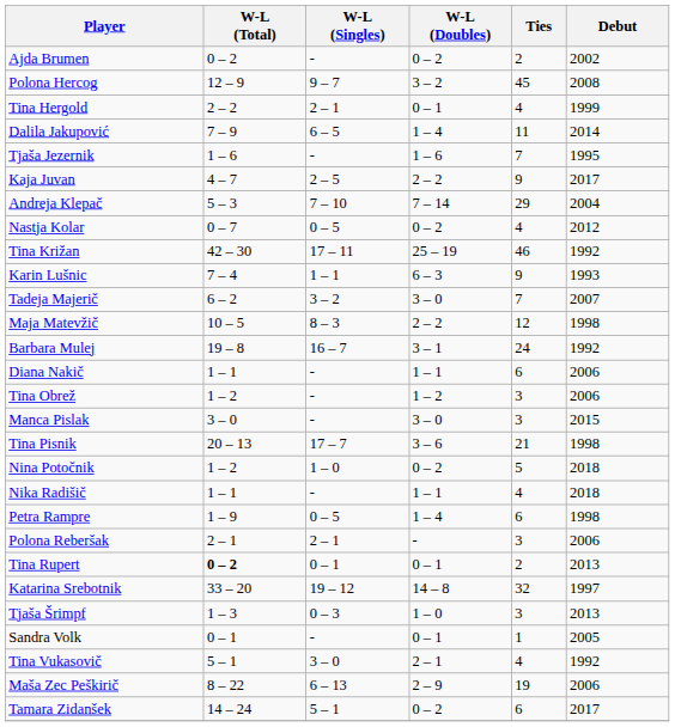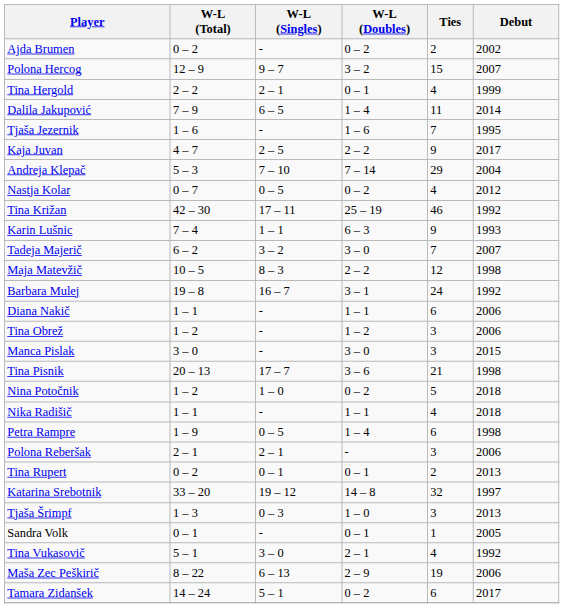 <table class="wikitable sortable" style=font-size:97%>
 <tr>
 <th width=200><a href='#'>Player</a></th>
 <th width=100>W-L<br>(Total)</th>
 <th width=100>W-L<br>(<a href='#'>Singles</a>)</th>
 <th width=100>W-L<br>(<a href='#'>Doubles</a>)</th>
 <th width=50>Ties</th>
 <th width=100>Debut</th>
 </tr>
 <tr>
 <td><a href='#'>Ajda Brumen</a></td>
 <td>0 – 2</td>
 <td>-</td>
 <td>0 – 2</td>
 <td>2</td>
 <td>2002</td>
 </tr>
 <tr>
 <td><a href='#'>Polona Hercog</a></td>
 <td>12 – 9</td>
 <td>9 – 7</td>
 <td>3 – 2</td>
-<td>45</td>
-<td>2008</td>
+<td>15</td>
+<td>2007</td>
 </tr>
 <tr>
 <td><a href='#'>Tina Hergold</a></td>
 <td>2 – 2</td>
 <td>2 – 1</td>
 <td>0 – 1</td>
 <td>4</td>
 <td>1999</td>
 </tr>
 <tr>
 <td><a href='#'>Dalila Jakupović</a></td>
 <td>7 – 9</td>
 <td>6 – 5</td>
 <td>1 – 4</td>
 <td>11</td>
 <td>2014</td>
 </tr>
 <tr>
 <td><a href='#'>Tjaša Jezernik</a></td>
 <td>1 – 6</td>
 <td>-</td>
 <td>1 – 6</td>
 <td>7</td>
 <td>1995</td>
 </tr>
 <tr>
 <td><a href='#'>Kaja Juvan</a></td>
 <td>4 – 7</td>
 <td>2 – 5</td>
 <td>2 – 2</td>
 <td>9</td>
 <td>2017</td>
 </tr>
 <tr>
 <td><a href='#'>Andreja Klepač</a></td>
 <td>5 – 3</td>
 <td>7 – 10</td>
 <td>7 – 14</td>
 <td>29</td>
 <td>2004</td>
 </tr>
 <tr>
 <td><a href='#'>Nastja Kolar</a></td>
 <td>0 – 7</td>
 <td>0 – 5</td>
 <td>0 – 2</td>
 <td>4</td>
 <td>2012</td>
 </tr>
 <tr>
 <td><a href='#'>Tina Križan</a></td>
 <td>42 – 30</td>
 <td>17 – 11</td>
 <td>25 – 19</td>
 <td>46</td>
 <td>1992</td>
 </tr>
 <tr>
 <td><a href='#'>Karin Lušnic</a></td>
 <td>7 – 4</td>
 <td>1 – 1</td>
 <td>6 – 3</td>
 <td>9</td>
 <td>1993</td>
 </tr>
 <tr>
 <td><a href='#'>Tadeja Majerič</a></td>
 <td>6 – 2</td>
 <td>3 – 2</td>
 <td>3 – 0</td>
 <td>7</td>
 <td>2007</td>
 </tr>
 <tr>
 <td><a href='#'>Maja Matevžič</a></td>
 <td>10 – 5</td>
 <td>8 – 3</td>
 <td>2 – 2</td>
 <td>12</td>
 <td>1998</td>
 </tr>
 <tr>
 <td><a href='#'>Barbara Mulej</a></td>
 <td>19 – 8</td>
 <td>16 – 7</td>
 <td>3 – 1</td>
 <td>24</td>
 <td>1992</td>
 </tr>
 <tr>
 <td><a href='#'>Diana Nakič</a></td>
 <td>1 – 1</td>
 <td>-</td>
 <td>1 – 1</td>
 <td>6</td>
 <td>2006</td>
 </tr>
 <tr>
 <td><a href='#'>Tina Obrež</a></td>
 <td>1 – 2</td>
 <td>-</td>
 <td>1 – 2</td>
 <td>3</td>
 <td>2006</td>
 </tr>
 <tr>
 <td><a href='#'>Manca Pislak</a></td>
 <td>3 – 0</td>
 <td>-</td>
 <td>3 – 0</td>
 <td>3</td>
 <td>2015</td>
 </tr>
 <tr>
 <td><a href='#'>Tina Pisnik</a></td>
 <td>20 – 13</td>
 <td>17 – 7</td>
 <td>3 – 6</td>
 <td>21</td>
 <td>1998</td>
 </tr>
 <tr>
 <td><a href='#'>Nina Potočnik</a></td>
 <td>1 – 2</td>
 <td>1 – 0</td>
 <td>0 – 2</td>
 <td>5</td>
 <td>2018</td>
 </tr>
 <tr>
 <td><a href='#'>Nika Radišič</a></td>
 <td>1 – 1</td>
 <td>-</td>
 <td>1 – 1</td>
 <td>4</td>
 <td>2018</td>
 </tr>
 <tr>
 <td><a href='#'>Petra Rampre</a></td>
 <td>1 – 9</td>
 <td>0 – 5</td>
 <td>1 – 4</td>
 <td>6</td>
 <td>1998</td>
 </tr>
 <tr>
 <td><a href='#'>Polona Reberšak</a></td>
 <td>2 – 1</td>
 <td>2 – 1</td>
 <td>-</td>
 <td>3</td>
 <td>2006</td>
 </tr>
 <tr>
 <td><a href='#'>Tina Rupert</a></td>
-<td><strong>0 – 2</strong></td>
+<td>0 – 2</td>
 <td>0 – 1</td>
 <td>0 – 1</td>
 <td>2</td>
 <td>2013</td>
 </tr>
 <tr>
 <td><a href='#'>Katarina Srebotnik</a></td>
 <td>33 – 20</td>
 <td>19 – 12</td>
 <td>14 – 8</td>
 <td>32</td>
 <td>1997</td>
 </tr>
 <tr>
 <td><a href='#'>Tjaša Šrimpf</a></td>
 <td>1 – 3</td>
 <td>0 – 3</td>
 <td>1 – 0</td>
 <td>3</td>
 <td>2013</td>
 </tr>
 <tr>
 <td>Sandra Volk</td>
 <td>0 – 1</td>
 <td>-</td>
 <td>0 – 1</td>
 <td>1</td>
 <td>2005</td>
 </tr>
 <tr>
 <td><a href='#'>Tina Vukasovič</a></td>
 <td>5 – 1</td>
 <td>3 – 0</td>
 <td>2 – 1</td>
 <td>4</td>
 <td>1992</td>
 </tr>
 <tr>
 <td><a href='#'>Maša Zec Peškirič</a></td>
 <td>8 – 22</td>
 <td>6 – 13</td>
 <td>2 – 9</td>
 <td>19</td>
 <td>2006</td>
 </tr>
 <tr>
 <td><a href='#'>Tamara Zidanšek</a></td>
 <td>14 – 24</td>
 <td>5 – 1</td>
 <td>0 – 2</td>
 <td>6</td>
 <td>2017</td>
 </tr>
 <tr>
 </tr>
 </table>
